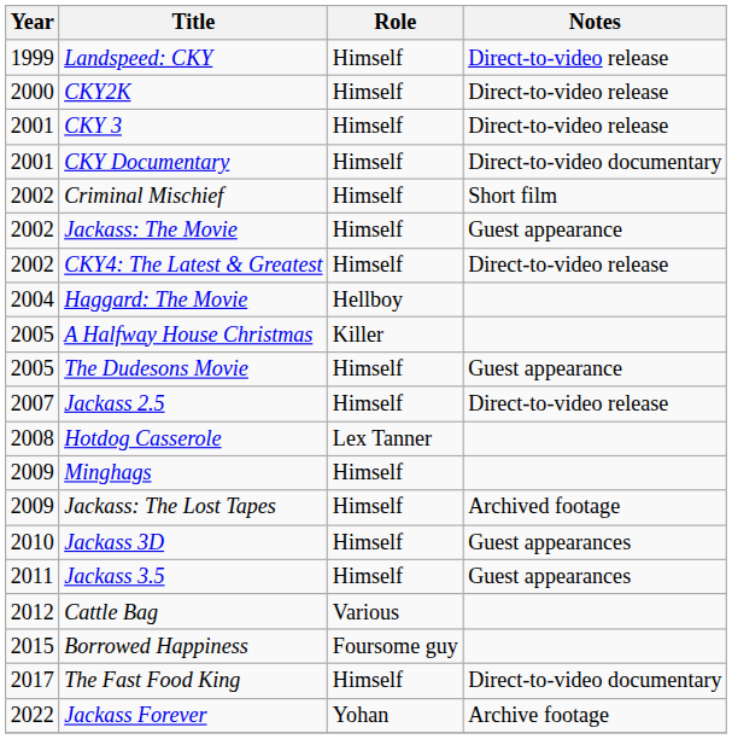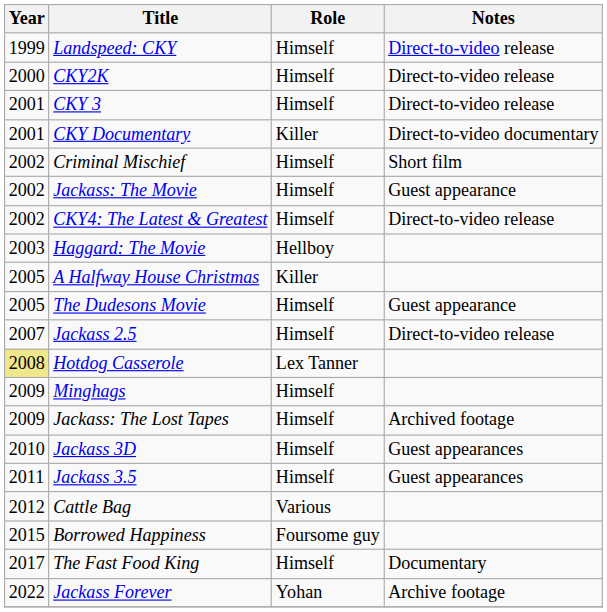 <table class="wikitable sortable">
 <tr>
 <th>Year</th>
 <th>Title</th>
 <th>Role</th>
 <th class="unsortable">Notes</th>
 </tr>
 <tr>
 <td>1999</td>
 <td><em><a href='#'>Landspeed: CKY</a></em></td>
 <td>Himself</td>
 <td><a href='#'>Direct-to-video</a> release</td>
 </tr>
 <tr>
 <td>2000</td>
 <td><em><a href='#'>CKY2K</a></em></td>
 <td>Himself</td>
 <td>Direct-to-video release</td>
 </tr>
 <tr>
 <td>2001</td>
 <td><em><a href='#'>CKY 3</a></em></td>
 <td>Himself</td>
 <td>Direct-to-video release</td>
 </tr>
 <tr>
 <td>2001</td>
 <td><em><a href='#'>CKY Documentary</a></em></td>
-<td>Himself</td>
+<td>Killer</td>
 <td>Direct-to-video documentary</td>
 </tr>
 <tr>
 <td>2002</td>
 <td><em>Criminal Mischief</em></td>
 <td>Himself</td>
 <td>Short film</td>
 </tr>
 <tr>
 <td>2002</td>
 <td><em><a href='#'>Jackass: The Movie</a></em></td>
 <td>Himself</td>
 <td>Guest appearance</td>
 </tr>
 <tr>
 <td>2002</td>
 <td><em><a href='#'>CKY4: The Latest & Greatest</a></em></td>
 <td>Himself</td>
 <td>Direct-to-video release</td>
 </tr>
 <tr>
-<td>2004</td>
+<td>2003</td>
 <td><em><a href='#'>Haggard: The Movie</a></em></td>
 <td>Hellboy</td>
 <td></td>
 </tr>
 <tr>
 <td>2005</td>
 <td><em><a href='#'>A Halfway House Christmas</a></em></td>
 <td>Killer</td>
 <td></td>
 </tr>
 <tr>
 <td>2005</td>
 <td><em><a href='#'>The Dudesons Movie</a></em></td>
 <td>Himself</td>
 <td>Guest appearance</td>
 </tr>
 <tr>
 <td>2007</td>
 <td><em><a href='#'>Jackass 2.5</a></em></td>
 <td>Himself</td>
 <td>Direct-to-video release</td>
 </tr>
 <tr>
-<td>2008</td>
+<td style="background: khaki;">2008</td>
 <td><em><a href='#'>Hotdog Casserole</a></em></td>
 <td>Lex Tanner</td>
 <td></td>
 </tr>
 <tr>
 <td>2009</td>
 <td><em><a href='#'>Minghags</a></em></td>
 <td>Himself</td>
 <td></td>
 </tr>
 <tr>
 <td>2009</td>
 <td><em>Jackass: The Lost Tapes</em></td>
 <td>Himself</td>
 <td>Archived footage</td>
 </tr>
 <tr>
 <td>2010</td>
 <td><em><a href='#'>Jackass 3D</a></em></td>
 <td>Himself</td>
 <td>Guest appearances</td>
 </tr>
 <tr>
 <td>2011</td>
 <td><em><a href='#'>Jackass 3.5</a></em></td>
 <td>Himself</td>
 <td>Guest appearances</td>
 </tr>
 <tr>
 <td>2012</td>
 <td><em>Cattle Bag</em></td>
 <td>Various</td>
 <td></td>
 </tr>
 <tr>
 <td>2015</td>
 <td><em>Borrowed Happiness</em></td>
 <td>Foursome guy</td>
 <td></td>
 </tr>
 <tr>
 <td>2017</td>
 <td><em>The Fast Food King</em></td>
 <td>Himself</td>
-<td>Direct-to-video documentary</td>
+<td>Documentary</td>
 </tr>
 <tr>
 <td>2022</td>
 <td><em><a href='#'>Jackass Forever</a></em></td>
 <td>Yohan</td>
 <td>Archive footage</td>
 </tr>
 <tr>
 </tr>
 </table>
